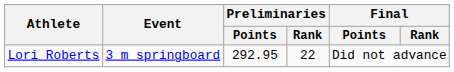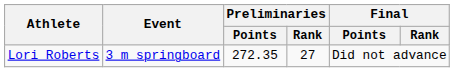 <table class="wikitable" style="font-size:90%">
 <tr>
 <th rowspan="2">Athlete</th>
 <th rowspan="2">Event</th>
 <th colspan=2>Preliminaries</th>
 <th colspan=2>Final</th>
 </tr>
 <tr style="font-size:95%">
 <th>Points</th>
 <th>Rank</th>
 <th>Points</th>
 <th>Rank</th>
 </tr>
 <tr align=center>
 <td align=left><a href='#'>Lori Roberts</a></td>
 <td align=left rowspan=2><a href='#'>3 m springboard</a></td>
-<td>292.95</td>
-<td>22</td>
+<td>272.35</td>
+<td>27</td>
 <td colspan=2>Did not advance</td>
 </tr>
 </table>
